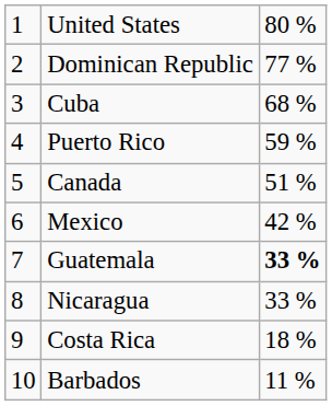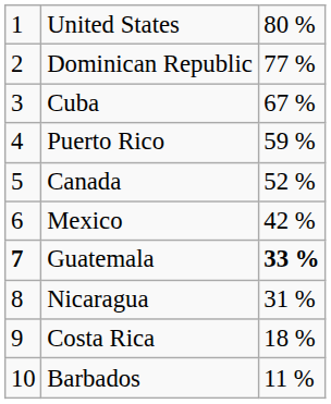 <table class="wikitable">
 <tr>
 <td>1</td>
 <td>United States</td>
 <td>80 %</td>
 </tr>
 <tr>
 <td>2</td>
 <td>Dominican Republic</td>
 <td>77 %</td>
 </tr>
 <tr>
 <td>3</td>
 <td>Cuba</td>
-<td>68 %</td>
+<td>67 %</td>
 </tr>
 <tr>
 <td>4</td>
 <td>Puerto Rico</td>
 <td>59 %</td>
 </tr>
 <tr>
 <td>5</td>
 <td>Canada</td>
-<td>51 %</td>
+<td>52 %</td>
 </tr>
 <tr>
 <td>6</td>
 <td>Mexico</td>
 <td>42 %</td>
 </tr>
 <tr>
-<td>7</td>
+<td><strong>7</strong></td>
 <td>Guatemala</td>
 <td><strong>33 %</strong></td>
 </tr>
 <tr>
 <td>8</td>
 <td>Nicaragua</td>
-<td>33 %</td>
+<td>31 %</td>
 </tr>
 <tr>
 <td>9</td>
 <td>Costa Rica</td>
 <td>18 %</td>
 </tr>
 <tr>
 <td>10</td>
 <td>Barbados</td>
 <td>11 %</td>
 </tr>
 </table>
